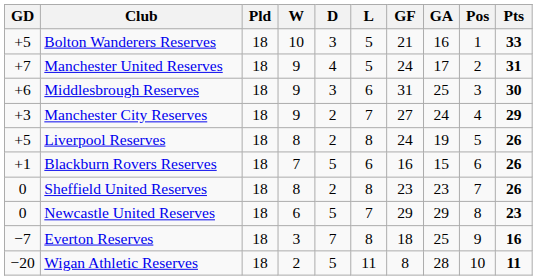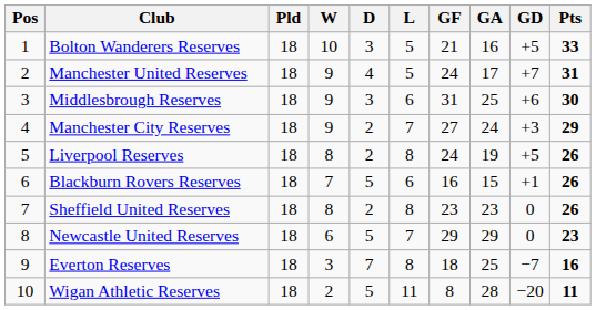 <table class="wikitable" style="text-align:center">
 <tr>
-<th width=30>GD</th>
+<th width=30>Pos</th>
 <th width=200>Club</th>
 <th width=30>Pld</th>
 <th width=30>W</th>
 <th width=30>D</th>
 <th width=30>L</th>
 <th width=30>GF</th>
 <th width=30>GA</th>
-<th width=30>Pos</th>
+<th width=30>GD</th>
 <th width=30>Pts</th>
 </tr>
 <tr>
-<td>+5</td>
+<td>1</td>
 <td align="left"><a href='#'>Bolton Wanderers Reserves</a></td>
 <td>18</td>
 <td>10</td>
 <td>3</td>
 <td>5</td>
 <td>21</td>
 <td>16</td>
-<td>1</td>
+<td>+5</td>
 <td><strong>33</strong></td>
 </tr>
 <tr>
-<td>+7</td>
+<td>2</td>
 <td align="left"><a href='#'>Manchester United Reserves</a></td>
 <td>18</td>
 <td>9</td>
 <td>4</td>
 <td>5</td>
 <td>24</td>
 <td>17</td>
-<td>2</td>
+<td>+7</td>
 <td><strong>31</strong></td>
 </tr>
 <tr>
-<td>+6</td>
+<td>3</td>
 <td align="left"><a href='#'>Middlesbrough Reserves</a></td>
 <td>18</td>
 <td>9</td>
 <td>3</td>
 <td>6</td>
 <td>31</td>
 <td>25</td>
-<td>3</td>
+<td>+6</td>
 <td><strong>30</strong></td>
 </tr>
 <tr>
-<td>+3</td>
+<td>4</td>
 <td align="left"><a href='#'>Manchester City Reserves</a></td>
 <td>18</td>
 <td>9</td>
 <td>2</td>
 <td>7</td>
 <td>27</td>
 <td>24</td>
-<td>4</td>
+<td>+3</td>
 <td><strong>29</strong></td>
 </tr>
 <tr>
-<td>+5</td>
+<td>5</td>
 <td align="left"><a href='#'>Liverpool Reserves</a></td>
 <td>18</td>
 <td>8</td>
 <td>2</td>
 <td>8</td>
 <td>24</td>
 <td>19</td>
-<td>5</td>
+<td>+5</td>
 <td><strong>26</strong></td>
 </tr>
 <tr>
-<td>+1</td>
+<td>6</td>
 <td align="left"><a href='#'>Blackburn Rovers Reserves</a></td>
 <td>18</td>
 <td>7</td>
 <td>5</td>
 <td>6</td>
 <td>16</td>
 <td>15</td>
-<td>6</td>
+<td>+1</td>
 <td><strong>26</strong></td>
 </tr>
 <tr>
-<td>0</td>
+<td>7</td>
 <td align="left"><a href='#'>Sheffield United Reserves</a></td>
 <td>18</td>
 <td>8</td>
 <td>2</td>
 <td>8</td>
 <td>23</td>
 <td>23</td>
-<td>7</td>
+<td>0</td>
 <td><strong>26</strong></td>
 </tr>
 <tr>
-<td>0</td>
+<td>8</td>
 <td align="left"><a href='#'>Newcastle United Reserves</a></td>
 <td>18</td>
 <td>6</td>
 <td>5</td>
 <td>7</td>
 <td>29</td>
 <td>29</td>
-<td>8</td>
+<td>0</td>
 <td><strong>23</strong></td>
 </tr>
 <tr>
-<td>−7</td>
+<td>9</td>
 <td align="left"><a href='#'>Everton Reserves</a></td>
 <td>18</td>
 <td>3</td>
 <td>7</td>
 <td>8</td>
 <td>18</td>
 <td>25</td>
-<td>9</td>
+<td>−7</td>
 <td><strong>16</strong></td>
 </tr>
 <tr>
-<td>−20</td>
+<td>10</td>
 <td align="left"><a href='#'>Wigan Athletic Reserves</a></td>
 <td>18</td>
 <td>2</td>
 <td>5</td>
 <td>11</td>
 <td>8</td>
 <td>28</td>
-<td>10</td>
+<td>−20</td>
 <td><strong>11</strong></td>
 </tr>
 </table>
